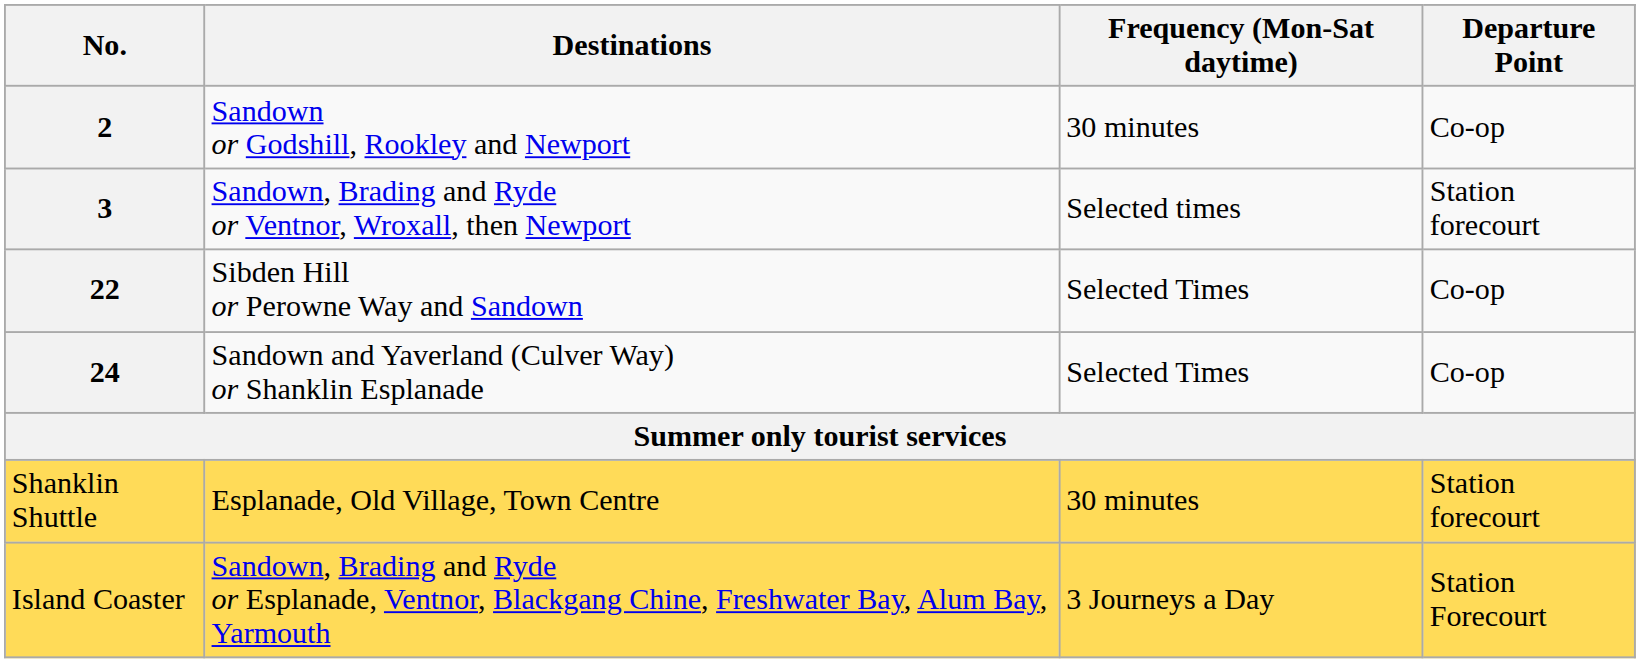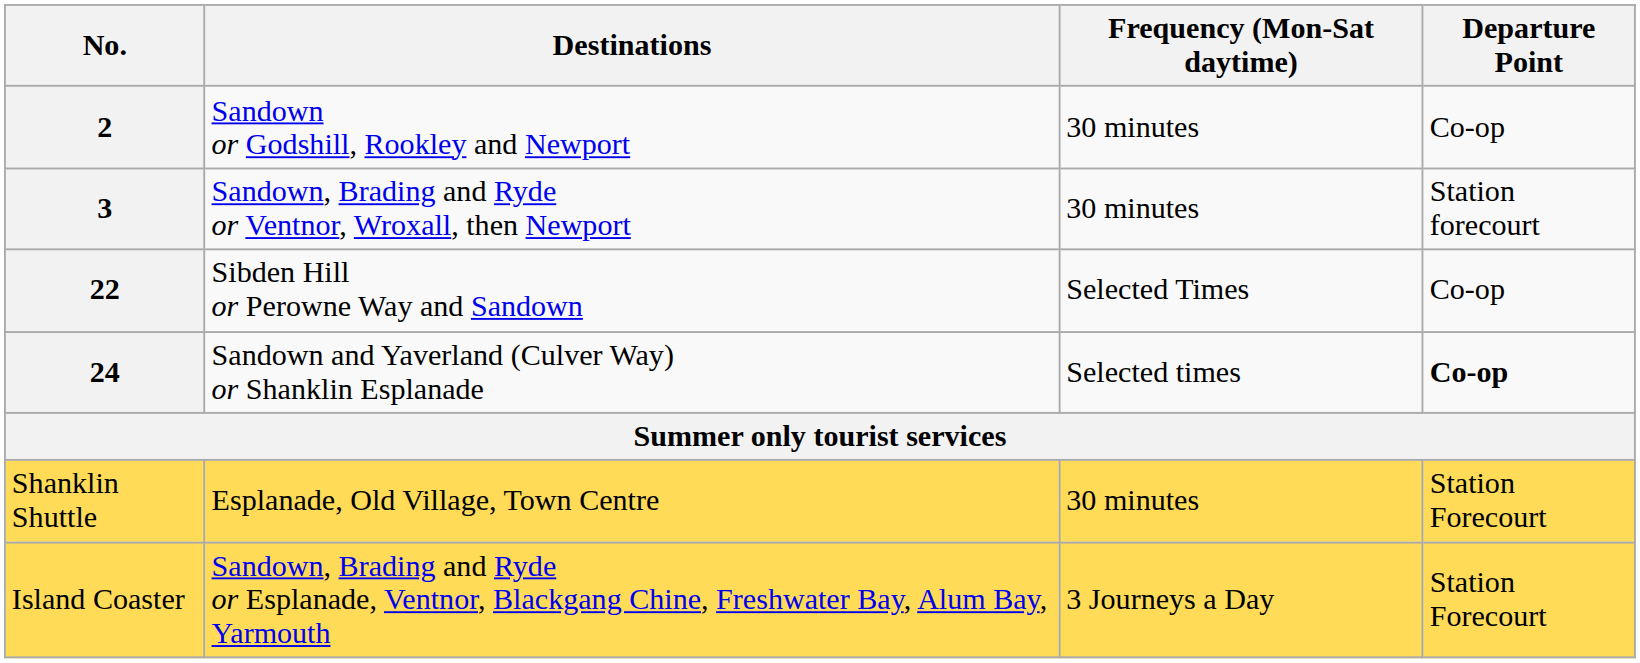 <table class="wikitable">
 <tr>
 <th>No.</th>
 <th>Destinations</th>
 <th>Frequency (Mon-Sat daytime)</th>
 <th>Departure Point</th>
 </tr>
 <tr>
 <th>2</th>
 <td><a href='#'>Sandown</a> <br> <em>or</em> <a href='#'>Godshill</a>, <a href='#'>Rookley</a> and <a href='#'>Newport</a></td>
 <td>30 minutes</td>
 <td>Co-op</td>
 </tr>
 <tr>
 <th>3</th>
 <td><a href='#'>Sandown</a>, <a href='#'>Brading</a> and <a href='#'>Ryde</a> <br> <em>or</em> <a href='#'>Ventnor</a>, <a href='#'>Wroxall</a>, then <a href='#'>Newport</a></td>
-<td>Selected times</td>
+<td>30 minutes</td>
 <td>Station forecourt</td>
 </tr>
 <tr>
 <th>22</th>
 <td>Sibden Hill <br> <em>or</em> Perowne Way and <a href='#'>Sandown</a></td>
 <td>Selected Times</td>
 <td>Co-op</td>
 </tr>
 <tr>
 <th>24</th>
 <td>Sandown and Yaverland (Culver Way)<br> <em>or</em> Shanklin Esplanade</td>
-<td>Selected Times</td>
-<td>Co-op</td>
+<td>Selected times</td>
+<td><strong>Co-op</strong></td>
 </tr>
 <tr>
 <th colspan="5">Summer only tourist services</th>
 </tr>
 <tr style="background:#FFDB58;">
 <td>Shanklin Shuttle</td>
 <td>Esplanade, Old Village, Town Centre</td>
 <td>30 minutes</td>
-<td>Station forecourt</td>
+<td>Station Forecourt</td>
 </tr>
 <tr style="background:#FFDB58;">
 <td>Island Coaster</td>
 <td><a href='#'>Sandown</a>, <a href='#'>Brading</a> and <a href='#'>Ryde</a> <br><em>or</em> Esplanade, <a href='#'>Ventnor</a>, <a href='#'>Blackgang Chine</a>, <a href='#'>Freshwater Bay</a>, <a href='#'>Alum Bay</a>, <a href='#'>Yarmouth</a></td>
 <td>3 Journeys a Day</td>
 <td>Station Forecourt</td>
 </tr>
 </table>
